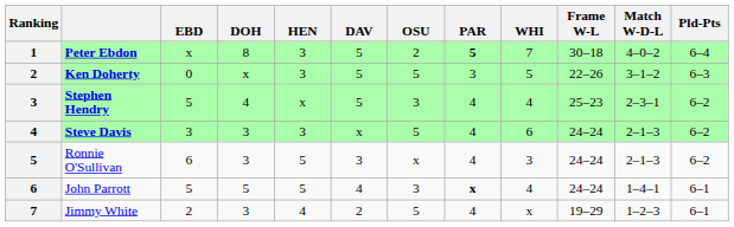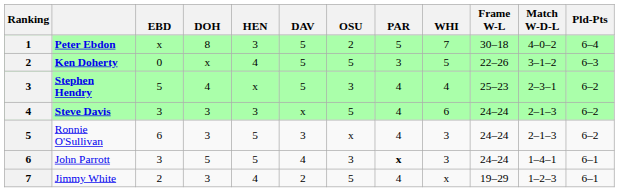 <table class="wikitable" style="text-align:center">
 <tr>
 <th width=60>Ranking</th>
 <th class="unsortable" width=110></th>
 <th width=60><br> EBD</th>
 <th width=60><br> DOH</th>
 <th width=60><br> HEN</th>
 <th width=60><br> DAV</th>
 <th width=60><br> OSU</th>
 <th width=60><br> PAR</th>
 <th width=60><br> WHI</th>
 <th width=60>Frame<br>W-L</th>
 <th width=60>Match<br>W-D-L</th>
 <th width=60>Pld-Pts</th>
 </tr>
 <tr style="background:#aaffaa;">
 <th>1</th>
 <td align="left"><strong><a href='#'>Peter Ebdon</a></strong></td>
 <td>x</td>
 <td>8</td>
 <td>3</td>
 <td>5</td>
 <td>2</td>
-<td><strong>5</strong></td>
+<td>5</td>
 <td>7</td>
 <td>30–18</td>
 <td>4–0–2</td>
 <td>6–4</td>
 </tr>
 <tr style="background:#aaffaa;">
 <th>2</th>
 <td align="left"><strong><a href='#'>Ken Doherty</a></strong></td>
 <td>0</td>
 <td>x</td>
-<td>3</td>
+<td>4</td>
 <td>5</td>
 <td>5</td>
 <td>3</td>
 <td>5</td>
 <td>22–26</td>
 <td>3–1–2</td>
 <td>6–3</td>
 </tr>
 <tr style="background:#aaffaa;">
 <th>3</th>
 <td align="left"><strong><a href='#'>Stephen Hendry</a></strong></td>
 <td>5</td>
 <td>4</td>
 <td>x</td>
 <td>5</td>
 <td>3</td>
 <td>4</td>
 <td>4</td>
 <td>25–23</td>
 <td>2–3–1</td>
 <td>6–2</td>
 </tr>
 <tr style="background:#aaffaa;">
 <th>4</th>
 <td align="left"><strong><a href='#'>Steve Davis</a></strong></td>
 <td>3</td>
 <td>3</td>
 <td>3</td>
 <td>x</td>
 <td>5</td>
 <td>4</td>
 <td>6</td>
 <td>24–24</td>
 <td>2–1–3</td>
 <td>6–2</td>
 </tr>
 <tr>
 <th>5</th>
 <td align="left"><a href='#'>Ronnie O'Sullivan</a></td>
 <td>6</td>
 <td>3</td>
 <td>5</td>
 <td>3</td>
 <td>x</td>
 <td>4</td>
 <td>3</td>
 <td>24–24</td>
 <td>2–1–3</td>
 <td>6–2</td>
 </tr>
 <tr>
 <th>6</th>
 <td align="left"><a href='#'>John Parrott</a></td>
-<td>5</td>
+<td>3</td>
 <td>5</td>
 <td>5</td>
 <td>4</td>
 <td>3</td>
 <td><strong>x</strong></td>
-<td>4</td>
+<td>3</td>
 <td>24–24</td>
 <td>1–4–1</td>
 <td>6–1</td>
 </tr>
 <tr>
 <th>7</th>
 <td align="left"><a href='#'>Jimmy White</a></td>
 <td>2</td>
 <td>3</td>
 <td>4</td>
 <td>2</td>
 <td>5</td>
 <td>4</td>
 <td>x</td>
 <td>19–29</td>
 <td>1–2–3</td>
 <td>6–1</td>
 </tr>
 </table>
